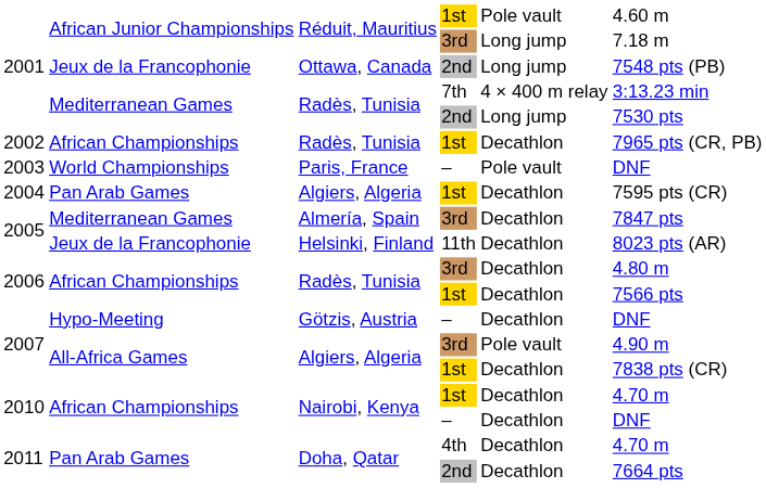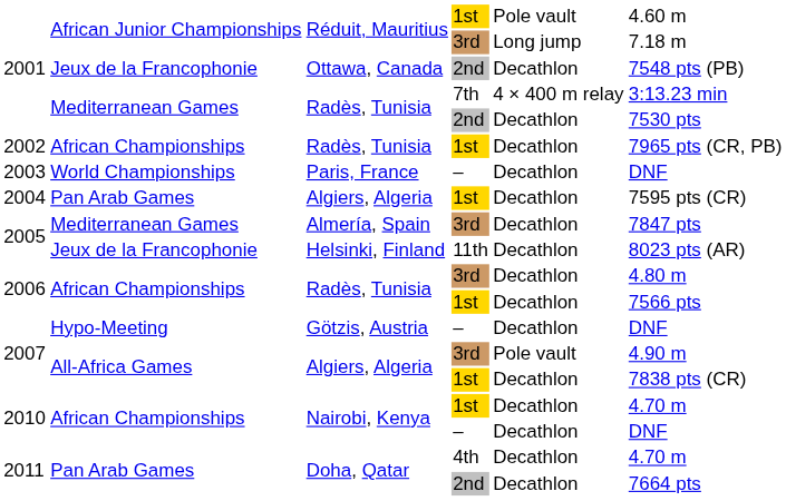 <table>
 <tr>
 <td rowspan=5>2001</td>
 <td rowspan=2><a href='#'>African Junior Championships</a></td>
 <td rowspan=2><a href='#'>Réduit, Mauritius</a></td>
 <td bgcolor="gold">1st</td>
 <td>Pole vault</td>
 <td>4.60 m</td>
 </tr>
 <tr>
 <td bgcolor="cc9966">3rd</td>
 <td>Long jump</td>
 <td>7.18 m</td>
 </tr>
 <tr>
 <td><a href='#'>Jeux de la Francophonie</a></td>
 <td><a href='#'>Ottawa</a>, <a href='#'>Canada</a></td>
 <td bgcolor="silver">2nd</td>
-<td>Long jump</td>
+<td>Decathlon</td>
 <td><a href='#'>7548 pts</a> (PB)</td>
 </tr>
 <tr>
 <td rowspan=2><a href='#'>Mediterranean Games</a></td>
 <td rowspan=2><a href='#'>Radès</a>, <a href='#'>Tunisia</a></td>
 <td>7th</td>
 <td>4 × 400 m relay</td>
 <td><a href='#'>3:13.23 min</a></td>
 </tr>
 <tr>
 <td bgcolor="silver">2nd</td>
-<td>Long jump</td>
+<td>Decathlon</td>
 <td><a href='#'>7530 pts</a></td>
 </tr>
 <tr>
 <td>2002</td>
 <td><a href='#'>African Championships</a></td>
 <td><a href='#'>Radès</a>, <a href='#'>Tunisia</a></td>
 <td bgcolor="gold">1st</td>
 <td>Decathlon</td>
 <td><a href='#'>7965 pts</a> (CR, PB)</td>
 </tr>
 <tr>
 <td>2003</td>
 <td><a href='#'>World Championships</a></td>
 <td><a href='#'>Paris, France</a></td>
 <td>–</td>
-<td>Pole vault</td>
+<td>Decathlon</td>
 <td><a href='#'>DNF</a></td>
 </tr>
 <tr>
 <td>2004</td>
 <td><a href='#'>Pan Arab Games</a></td>
 <td><a href='#'>Algiers</a>, <a href='#'>Algeria</a></td>
 <td bgcolor="gold">1st</td>
 <td>Decathlon</td>
 <td>7595 pts (CR)</td>
 </tr>
 <tr>
 <td rowspan=2>2005</td>
 <td><a href='#'>Mediterranean Games</a></td>
 <td><a href='#'>Almería</a>, <a href='#'>Spain</a></td>
 <td bgcolor="cc9966">3rd</td>
 <td>Decathlon</td>
 <td><a href='#'>7847 pts</a></td>
 </tr>
 <tr>
 <td><a href='#'>Jeux de la Francophonie</a></td>
 <td><a href='#'>Helsinki</a>, <a href='#'>Finland</a></td>
 <td>11th</td>
 <td>Decathlon</td>
 <td><a href='#'>8023 pts</a> (AR)</td>
 </tr>
 <tr>
 <td rowspan=2>2006</td>
 <td rowspan=2><a href='#'>African Championships</a></td>
 <td rowspan=2><a href='#'>Radès</a>, <a href='#'>Tunisia</a></td>
 <td bgcolor="cc9966">3rd</td>
 <td>Decathlon</td>
 <td><a href='#'>4.80 m</a></td>
 </tr>
 <tr>
 <td bgcolor="gold">1st</td>
 <td>Decathlon</td>
 <td><a href='#'>7566 pts</a></td>
 </tr>
 <tr>
 <td rowspan=3>2007</td>
 <td><a href='#'>Hypo-Meeting</a></td>
 <td><a href='#'>Götzis</a>, <a href='#'>Austria</a></td>
 <td>–</td>
 <td>Decathlon</td>
 <td><a href='#'>DNF</a></td>
 </tr>
 <tr>
 <td rowspan=2><a href='#'>All-Africa Games</a></td>
 <td rowspan=2><a href='#'>Algiers</a>, <a href='#'>Algeria</a></td>
 <td bgcolor="cc9966">3rd</td>
 <td>Pole vault</td>
 <td><a href='#'>4.90 m</a></td>
 </tr>
 <tr>
 <td bgcolor="gold">1st</td>
 <td>Decathlon</td>
 <td><a href='#'>7838 pts</a> (CR)</td>
 </tr>
 <tr>
 <td rowspan=2>2010</td>
 <td rowspan=2><a href='#'>African Championships</a></td>
 <td rowspan=2><a href='#'>Nairobi</a>, <a href='#'>Kenya</a></td>
 <td bgcolor="gold">1st</td>
 <td>Decathlon</td>
 <td><a href='#'>4.70 m</a></td>
 </tr>
 <tr>
 <td>–</td>
 <td>Decathlon</td>
 <td><a href='#'>DNF</a></td>
 </tr>
 <tr>
 <td rowspan=2>2011</td>
 <td rowspan=2><a href='#'>Pan Arab Games</a></td>
 <td rowspan=2><a href='#'>Doha</a>, <a href='#'>Qatar</a></td>
 <td>4th</td>
 <td>Decathlon</td>
 <td><a href='#'>4.70 m</a></td>
 </tr>
 <tr>
 <td bgcolor=silver>2nd</td>
 <td>Decathlon</td>
 <td><a href='#'>7664 pts</a></td>
 </tr>
 </table>
